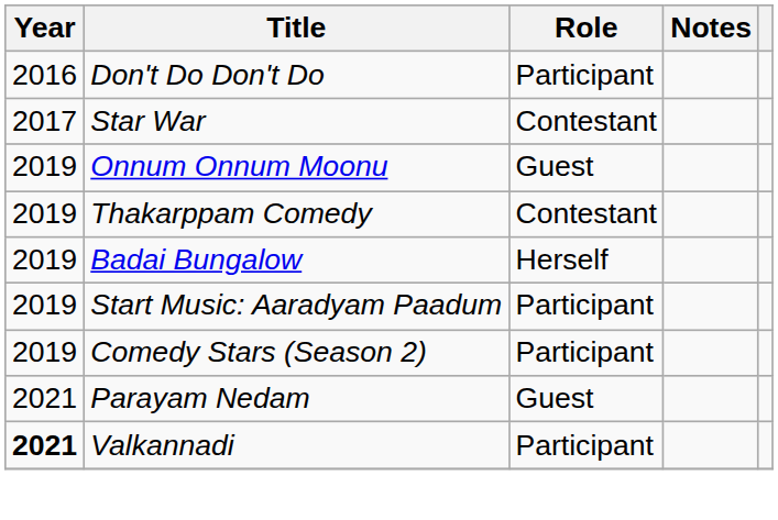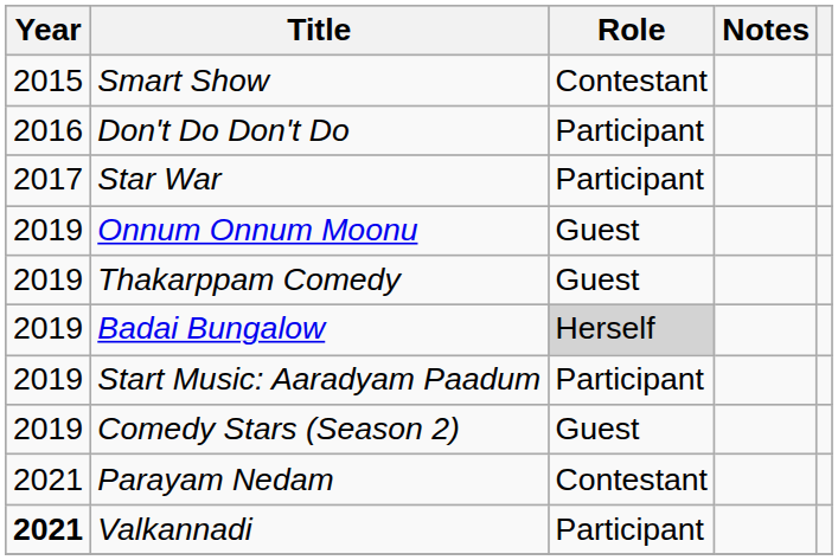 <table class="wikitable">
 <tr>
 <th>Year</th>
 <th>Title</th>
 <th>Role</th>
 <th>Notes</th>
 <th></th>
+</tr>
+<tr>
+<td>2015</td>
+<td><em>Smart Show</em></td>
+<td>Contestant</td>
+<td></td>
+<td></td>
 </tr>
 <tr>
 <td>2016</td>
 <td><em>Don't Do Don't Do</em></td>
 <td>Participant</td>
 <td></td>
 <td></td>
 </tr>
 <tr>
 <td>2017</td>
 <td><em>Star War</em></td>
-<td>Contestant</td>
+<td>Participant</td>
 <td></td>
 <td></td>
 </tr>
 <tr>
 <td>2019</td>
 <td><em><a href='#'>Onnum Onnum Moonu</a></em></td>
 <td>Guest</td>
 <td></td>
 <td></td>
 </tr>
 <tr>
 <td>2019</td>
 <td><em>Thakarppam Comedy</em></td>
-<td>Contestant</td>
+<td>Guest</td>
 <td></td>
 <td></td>
 </tr>
 <tr>
 <td>2019</td>
 <td><em><a href='#'>Badai Bungalow</a></em></td>
-<td>Herself</td>
+<td style="background: lightgrey;">Herself</td>
 <td></td>
 <td></td>
 </tr>
 <tr>
 <td>2019</td>
 <td><em>Start Music: Aaradyam Paadum</em></td>
 <td>Participant</td>
 <td></td>
 <td></td>
 </tr>
 <tr>
 <td>2019</td>
 <td><em>Comedy Stars (Season 2)</em></td>
-<td>Participant</td>
+<td>Guest</td>
 <td></td>
 <td></td>
 </tr>
 <tr>
 <td>2021</td>
 <td><em>Parayam Nedam</em></td>
-<td>Guest</td>
+<td>Contestant</td>
 <td></td>
 <td></td>
 </tr>
 <tr>
 <td><strong>2021</strong></td>
 <td><em>Valkannadi</em></td>
 <td>Participant</td>
 <td></td>
 <td></td>
 </tr>
 <tr>
 </tr>
 </table>
